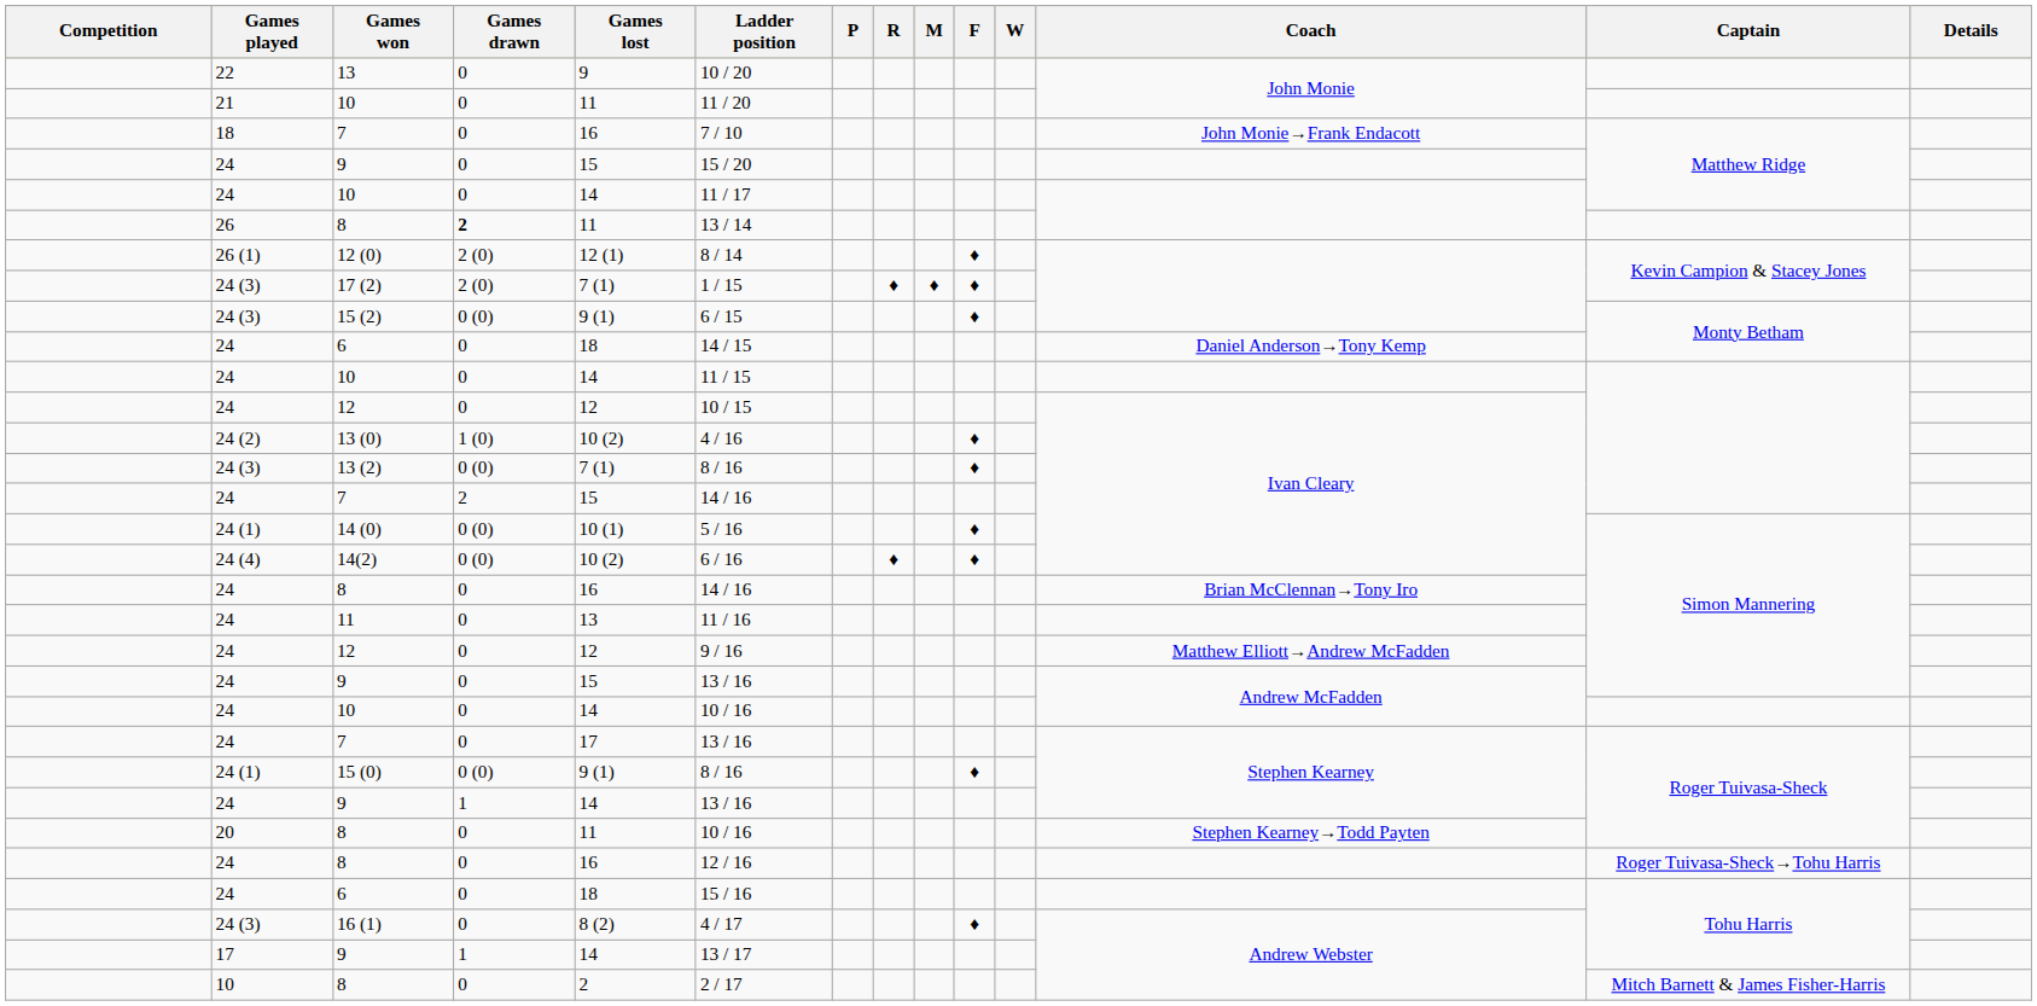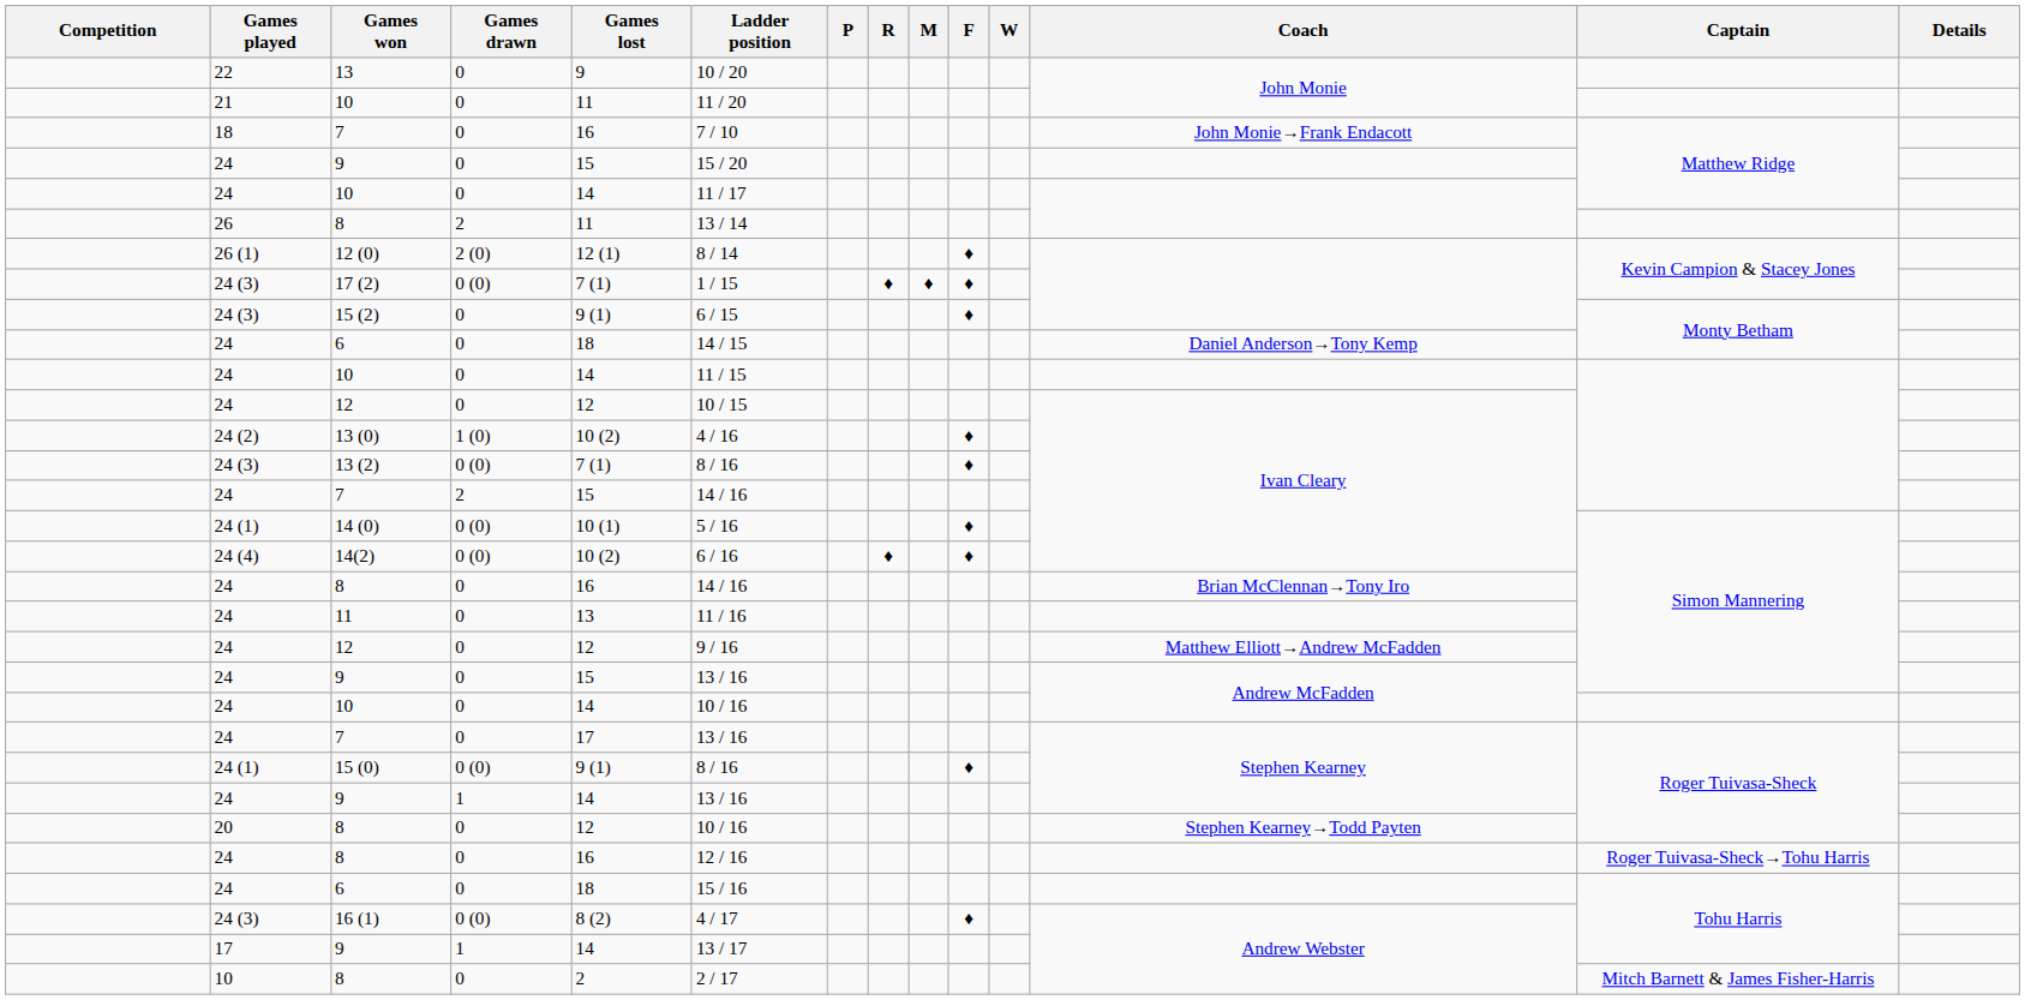 <table class="wikitable"  style="width:100%; font-size:90%;">
 <tr style="background:#bdb76b;">
 <th>Competition</th>
 <th>Games<br>played</th>
 <th>Games<br>won</th>
 <th>Games<br>drawn</th>
 <th>Games<br>lost</th>
 <th>Ladder<br>position</th>
 <th style="width:2%;">P</th>
 <th style="width:2%;">R</th>
 <th style="width:2%;">M</th>
 <th style="width:2%;">F</th>
 <th style="width:2%;">W</th>
 <th>Coach</th>
 <th style="width:16%;">Captain</th>
 <th>Details</th>
 </tr>
 <tr>
 <td></td>
 <td>22</td>
 <td>13</td>
 <td>0</td>
 <td>9</td>
 <td>10 / 20</td>
 <td></td>
 <td></td>
 <td></td>
 <td></td>
 <td></td>
 <td rowspan="2" style="text-align:center;"><a href='#'>John Monie</a></td>
 <td></td>
 <td></td>
 </tr>
 <tr>
 <td></td>
 <td>21</td>
 <td>10</td>
 <td>0</td>
 <td>11</td>
 <td>11 / 20</td>
 <td></td>
 <td></td>
 <td></td>
 <td></td>
 <td></td>
 <td></td>
 <td></td>
 </tr>
 <tr>
 <td></td>
 <td>18</td>
 <td>7</td>
 <td>0</td>
 <td>16</td>
 <td>7 / 10</td>
 <td></td>
 <td></td>
 <td></td>
 <td></td>
 <td></td>
 <td style="text-align:center;"><a href='#'>John Monie</a>→<a href='#'>Frank Endacott</a></td>
 <td rowspan="3" style="text-align:center;"><a href='#'>Matthew Ridge</a></td>
 <td></td>
 </tr>
 <tr>
 <td></td>
 <td>24</td>
 <td>9</td>
 <td>0</td>
 <td>15</td>
 <td>15 / 20</td>
 <td></td>
 <td></td>
 <td></td>
 <td></td>
 <td></td>
 <td></td>
 <td></td>
 </tr>
 <tr>
 <td></td>
 <td>24</td>
 <td>10</td>
 <td>0</td>
 <td>14</td>
 <td>11 / 17</td>
 <td></td>
 <td></td>
 <td></td>
 <td></td>
 <td></td>
 <td rowspan="2"></td>
 <td></td>
 </tr>
 <tr>
 <td></td>
 <td>26</td>
 <td>8</td>
-<td><strong>2</strong></td>
+<td>2</td>
 <td>11</td>
 <td>13 / 14</td>
 <td></td>
 <td></td>
 <td></td>
 <td></td>
 <td></td>
 <td></td>
 <td></td>
 </tr>
 <tr>
 <td></td>
 <td>26 (1)</td>
 <td>12 (0)</td>
 <td>2 (0)</td>
 <td>12 (1)</td>
 <td>8 / 14</td>
 <td></td>
 <td></td>
 <td></td>
 <td style="text-align:center;">♦</td>
 <td></td>
 <td rowspan="3"></td>
 <td rowspan="2" style="text-align:center;"><a href='#'>Kevin Campion</a> & <a href='#'>Stacey Jones</a></td>
 <td></td>
 </tr>
 <tr>
 <td></td>
 <td>24 (3)</td>
 <td>17 (2)</td>
-<td>2 (0)</td>
+<td>0 (0)</td>
 <td>7 (1)</td>
 <td>1 / 15</td>
 <td></td>
 <td style="text-align:center;">♦</td>
 <td style="text-align:center;">♦</td>
 <td style="text-align:center;">♦</td>
 <td></td>
 <td></td>
 </tr>
 <tr>
 <td></td>
 <td>24 (3)</td>
 <td>15 (2)</td>
-<td>0 (0)</td>
+<td>0</td>
 <td>9 (1)</td>
 <td>6 / 15</td>
 <td></td>
 <td></td>
 <td></td>
 <td style="text-align:center;">♦</td>
 <td></td>
 <td rowspan="2" style="text-align:center;"><a href='#'>Monty Betham</a></td>
 <td></td>
 </tr>
 <tr>
 <td></td>
 <td>24</td>
 <td>6</td>
 <td>0</td>
 <td>18</td>
 <td>14 / 15</td>
 <td></td>
 <td></td>
 <td></td>
 <td></td>
 <td></td>
 <td style="text-align:center;"><a href='#'>Daniel Anderson</a>→<a href='#'>Tony Kemp</a></td>
 <td></td>
 </tr>
 <tr>
 <td></td>
 <td>24</td>
 <td>10</td>
 <td>0</td>
 <td>14</td>
 <td>11 / 15</td>
 <td></td>
 <td></td>
 <td></td>
 <td></td>
 <td></td>
 <td></td>
 <td rowspan="5"></td>
 <td></td>
 </tr>
 <tr>
 <td></td>
 <td>24</td>
 <td>12</td>
 <td>0</td>
 <td>12</td>
 <td>10 / 15</td>
 <td></td>
 <td></td>
 <td></td>
 <td></td>
 <td></td>
 <td rowspan="6" style="text-align:center;"><a href='#'>Ivan Cleary</a></td>
 <td></td>
 </tr>
 <tr>
 <td></td>
 <td>24 (2)</td>
 <td>13 (0)</td>
 <td>1 (0)</td>
 <td>10 (2)</td>
 <td>4 / 16</td>
 <td></td>
 <td></td>
 <td></td>
 <td style="text-align:center;">♦</td>
 <td></td>
 <td></td>
 </tr>
 <tr>
 <td></td>
 <td>24 (3)</td>
 <td>13 (2)</td>
 <td>0 (0)</td>
 <td>7 (1)</td>
 <td>8 / 16</td>
 <td></td>
 <td></td>
 <td></td>
 <td style="text-align:center;">♦</td>
 <td></td>
 <td></td>
 </tr>
 <tr>
 <td></td>
 <td>24</td>
 <td>7</td>
 <td>2</td>
 <td>15</td>
 <td>14 / 16</td>
 <td></td>
 <td></td>
 <td></td>
 <td></td>
 <td></td>
 <td></td>
 </tr>
 <tr>
 <td></td>
 <td>24 (1)</td>
 <td>14 (0)</td>
 <td>0 (0)</td>
 <td>10 (1)</td>
 <td>5 / 16</td>
 <td></td>
 <td></td>
 <td></td>
 <td style="text-align:center;">♦</td>
 <td></td>
 <td rowspan="6" style="text-align:center;"><a href='#'>Simon Mannering</a></td>
 <td></td>
 </tr>
 <tr>
 <td></td>
 <td>24 (4)</td>
 <td>14(2)</td>
 <td>0 (0)</td>
 <td>10 (2)</td>
 <td>6 / 16</td>
 <td></td>
 <td style="text-align:center;">♦</td>
 <td></td>
 <td style="text-align:center;">♦</td>
 <td></td>
 <td></td>
 </tr>
 <tr>
 <td></td>
 <td>24</td>
 <td>8</td>
 <td>0</td>
 <td>16</td>
 <td>14 / 16</td>
 <td></td>
 <td></td>
 <td></td>
 <td></td>
 <td></td>
 <td style="text-align:center;"><a href='#'>Brian McClennan</a>→<a href='#'>Tony Iro</a></td>
 <td></td>
 </tr>
 <tr>
 <td></td>
 <td>24</td>
 <td>11</td>
 <td>0</td>
 <td>13</td>
 <td>11 / 16</td>
 <td></td>
 <td></td>
 <td></td>
 <td></td>
 <td></td>
 <td></td>
 <td></td>
 </tr>
 <tr>
 <td></td>
 <td>24</td>
 <td>12</td>
 <td>0</td>
 <td>12</td>
 <td>9 / 16</td>
 <td></td>
 <td></td>
 <td></td>
 <td></td>
 <td></td>
 <td style="text-align:center;"><a href='#'>Matthew Elliott</a>→<a href='#'>Andrew McFadden</a></td>
 <td></td>
 </tr>
 <tr>
 <td></td>
 <td>24</td>
 <td>9</td>
 <td>0</td>
 <td>15</td>
 <td>13 / 16</td>
 <td></td>
 <td></td>
 <td></td>
 <td></td>
 <td></td>
 <td rowspan=2 style="text-align:center;"><a href='#'>Andrew McFadden</a></td>
 <td></td>
 </tr>
 <tr>
 <td></td>
 <td>24</td>
 <td>10</td>
 <td>0</td>
 <td>14</td>
 <td>10 / 16</td>
 <td></td>
 <td></td>
 <td></td>
 <td></td>
 <td></td>
 <td></td>
 <td></td>
 </tr>
 <tr>
 <td></td>
 <td>24</td>
 <td>7</td>
 <td>0</td>
 <td>17</td>
 <td>13 / 16</td>
 <td></td>
 <td></td>
 <td></td>
 <td></td>
 <td></td>
 <td rowspan=3 style="text-align:center;"><a href='#'>Stephen Kearney</a></td>
 <td rowspan=4 style="text-align:center;"><a href='#'>Roger Tuivasa-Sheck</a></td>
 <td></td>
 </tr>
 <tr>
 <td></td>
 <td>24 (1)</td>
 <td>15 (0)</td>
 <td>0 (0)</td>
 <td>9 (1)</td>
 <td>8 / 16</td>
 <td></td>
 <td></td>
 <td></td>
 <td style="text-align:center;">♦</td>
 <td></td>
 <td></td>
 </tr>
 <tr>
 <td></td>
 <td>24</td>
 <td>9</td>
 <td>1</td>
 <td>14</td>
 <td>13 / 16</td>
 <td></td>
 <td></td>
 <td></td>
 <td></td>
 <td></td>
 <td style="text-align:center;"></td>
 </tr>
 <tr>
 <td></td>
 <td>20</td>
 <td>8</td>
 <td>0</td>
-<td>11</td>
+<td>12</td>
 <td>10 / 16</td>
 <td></td>
 <td></td>
 <td></td>
 <td></td>
 <td></td>
 <td style="text-align:center;"><a href='#'>Stephen Kearney</a>→<a href='#'>Todd Payten</a></td>
 <td style="text-align:center;"></td>
 </tr>
 <tr>
 <td></td>
 <td>24</td>
 <td>8</td>
 <td>0</td>
 <td>16</td>
 <td>12 / 16</td>
 <td></td>
 <td></td>
 <td></td>
 <td></td>
 <td></td>
 <td></td>
 <td style="text-align:center;"><a href='#'>Roger Tuivasa-Sheck</a>→<a href='#'>Tohu Harris</a></td>
 <td></td>
 </tr>
 <tr>
 <td></td>
 <td>24</td>
 <td>6</td>
 <td>0</td>
 <td>18</td>
 <td>15 / 16</td>
 <td></td>
 <td></td>
 <td></td>
 <td></td>
 <td></td>
 <td></td>
 <td rowspan=3 style="text-align:center;"><a href='#'>Tohu Harris</a></td>
 <td></td>
 </tr>
 <tr>
 <td></td>
 <td>24 (3)</td>
 <td>16 (1)</td>
-<td>0</td>
+<td>0 (0)</td>
 <td>8 (2)</td>
 <td>4 / 17</td>
 <td></td>
 <td></td>
 <td></td>
 <td style="text-align:center;">♦</td>
 <td></td>
 <td rowspan=3 style="text-align:center;"><a href='#'>Andrew Webster</a></td>
 <td style="text-align:center;"></td>
 </tr>
 <tr>
 <td></td>
 <td>17</td>
 <td>9</td>
 <td>1</td>
 <td>14</td>
 <td>13 / 17</td>
 <td></td>
 <td></td>
 <td></td>
 <td style="text-align:center;"></td>
 <td></td>
 <td></td>
 </tr>
 <tr>
 <td></td>
 <td>10</td>
 <td>8</td>
 <td>0</td>
 <td>2</td>
 <td>2 / 17</td>
 <td></td>
 <td></td>
 <td></td>
 <td style="text-align:center;"></td>
 <td></td>
 <td style="text-align:center;"><a href='#'>Mitch Barnett</a> & <a href='#'>James Fisher-Harris</a></td>
 <td></td>
 </tr>
 </table>
